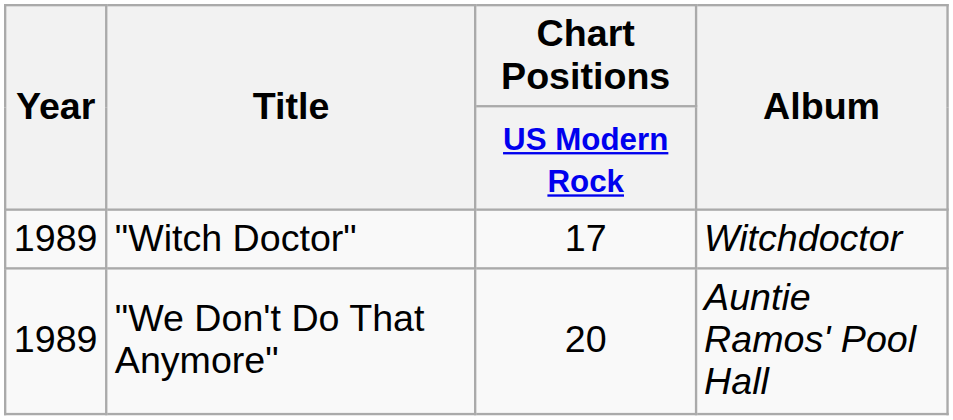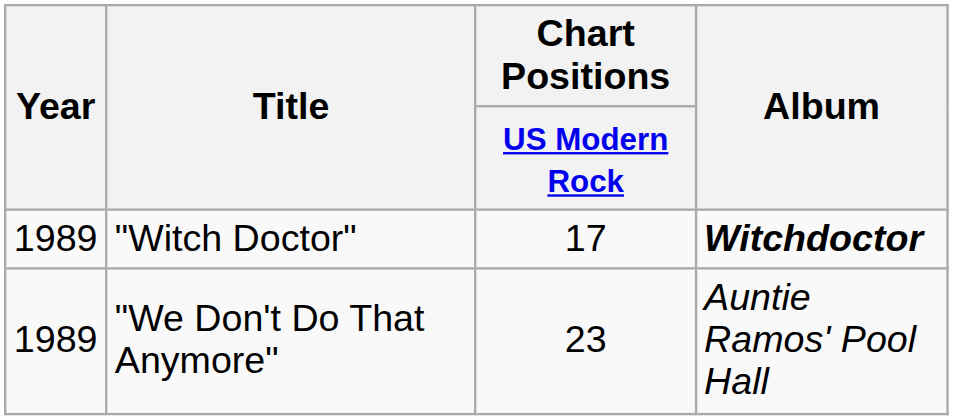 <table class="wikitable">
 <tr>
 <th width="28" rowspan="2">Year</th>
 <th width="150" rowspan="2">Title</th>
 <th colspan="1">Chart Positions</th>
 <th width="100" rowspan="2">Album</th>
 </tr>
 <tr>
 <th width="86"><small><a href='#'>US Modern Rock</a></small></th>
 </tr>
 <tr>
 <td>1989</td>
 <td>"Witch Doctor"</td>
 <td align="center">17</td>
-<td><em>Witchdoctor</em></td>
+<td><strong><em>Witchdoctor</em></strong></td>
 </tr>
 <tr>
 <td>1989</td>
 <td>"We Don't Do That Anymore"</td>
-<td align="center">20</td>
+<td align="center">23</td>
 <td><em>Auntie Ramos' Pool Hall</em></td>
 </tr>
 </table>
